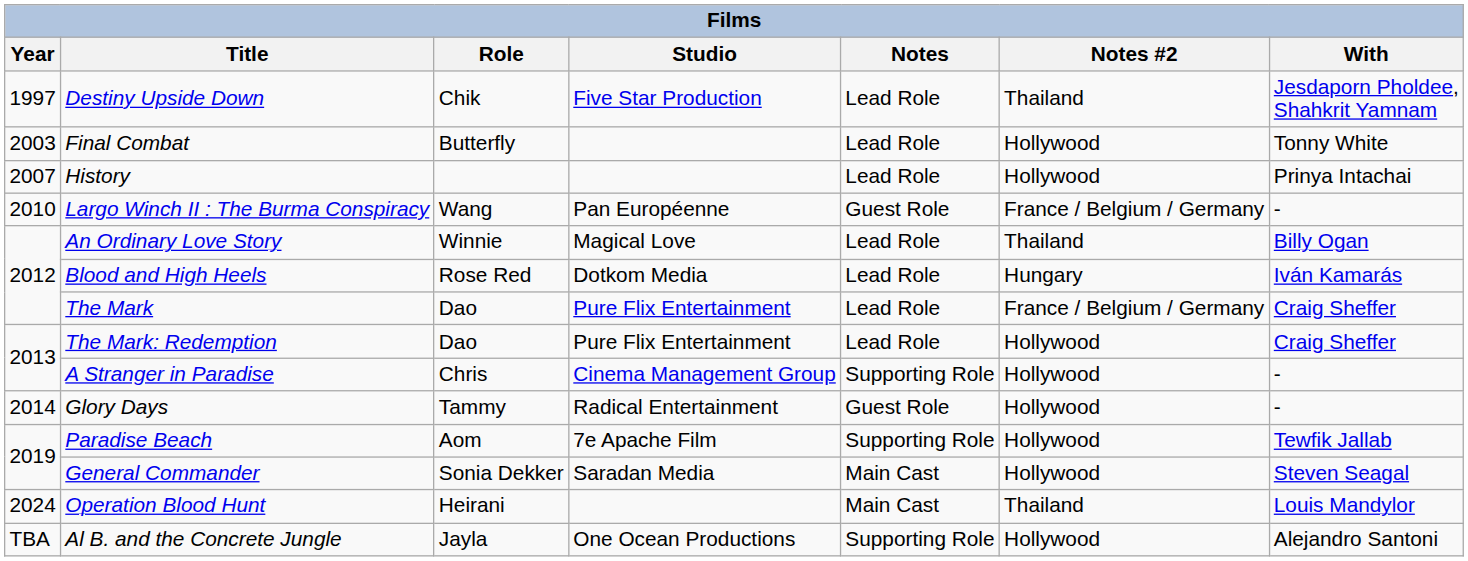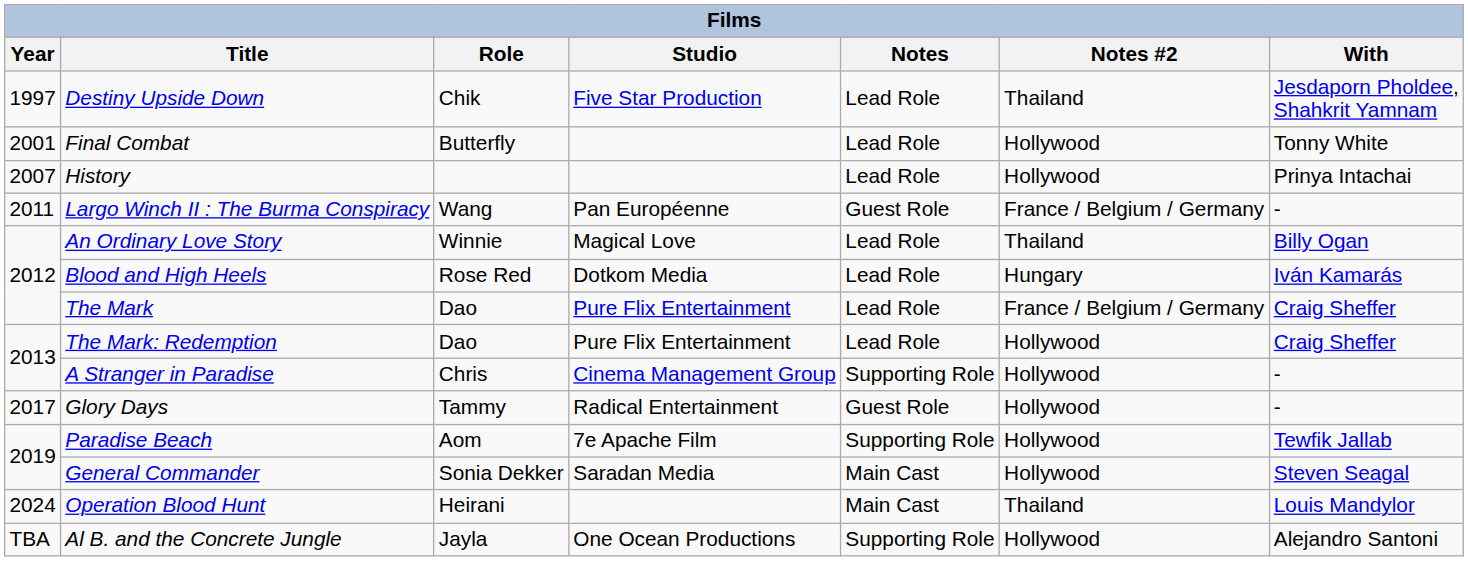 <table class="wikitable">
 <tr>
 <th colspan="7" style="background: LightSteelBlue;">Films</th>
 </tr>
 <tr>
 <th>Year</th>
 <th>Title</th>
 <th>Role</th>
 <th>Studio</th>
 <th>Notes</th>
 <th>Notes #2</th>
 <th>With</th>
 </tr>
 <tr>
 <td>1997</td>
 <td><em><a href='#'>Destiny Upside Down</a></em></td>
 <td>Chik</td>
 <td><a href='#'>Five Star Production</a></td>
 <td>Lead Role</td>
 <td>Thailand</td>
 <td><a href='#'>Jesdaporn Pholdee</a>,<br><a href='#'>Shahkrit Yamnam</a></td>
 </tr>
 <tr>
-<td>2003</td>
+<td>2001</td>
 <td><em>Final Combat</em></td>
 <td>Butterfly</td>
 <td></td>
 <td>Lead Role</td>
 <td>Hollywood</td>
 <td>Tonny White</td>
 </tr>
 <tr>
 <td>2007</td>
 <td><em>History</em></td>
 <td></td>
 <td></td>
 <td>Lead Role</td>
 <td>Hollywood</td>
 <td>Prinya Intachai</td>
 </tr>
 <tr>
-<td>2010</td>
+<td>2011</td>
 <td><em><a href='#'>Largo Winch II : The Burma Conspiracy</a></em></td>
 <td>Wang</td>
 <td>Pan Européenne</td>
 <td>Guest Role</td>
 <td>France / Belgium / Germany</td>
 <td>-</td>
 </tr>
 <tr>
 <td rowspan="3">2012</td>
 <td><em><a href='#'>An Ordinary Love Story</a></em></td>
 <td>Winnie</td>
 <td>Magical Love</td>
 <td>Lead Role</td>
 <td>Thailand</td>
 <td><a href='#'>Billy Ogan</a></td>
 </tr>
 <tr>
 <td><em><a href='#'>Blood and High Heels</a></em></td>
 <td>Rose Red</td>
 <td>Dotkom Media</td>
 <td>Lead Role</td>
 <td>Hungary</td>
 <td><a href='#'>Iván Kamarás</a></td>
 </tr>
 <tr>
 <td><a href='#'><em>The Mark</em></a></td>
 <td>Dao</td>
 <td><a href='#'>Pure Flix Entertainment</a></td>
 <td>Lead Role</td>
 <td>France / Belgium / Germany</td>
 <td><a href='#'>Craig Sheffer</a></td>
 </tr>
 <tr>
 <td rowspan="2">2013</td>
 <td><em><a href='#'>The Mark: Redemption</a></em></td>
 <td>Dao</td>
 <td>Pure Flix Entertainment</td>
 <td>Lead Role</td>
 <td>Hollywood</td>
 <td><a href='#'>Craig Sheffer</a></td>
 </tr>
 <tr>
 <td><em><a href='#'>A Stranger in Paradise</a></em></td>
 <td>Chris</td>
 <td><a href='#'>Cinema Management Group</a></td>
 <td>Supporting Role</td>
 <td>Hollywood</td>
 <td>-</td>
 </tr>
 <tr>
-<td>2014</td>
+<td>2017</td>
 <td><em>Glory Days</em></td>
 <td>Tammy</td>
 <td>Radical Entertainment</td>
 <td>Guest Role</td>
 <td>Hollywood</td>
 <td>-</td>
 </tr>
 <tr>
 <td rowspan="2">2019</td>
 <td><em><a href='#'>Paradise Beach</a></em></td>
 <td>Aom</td>
 <td>7e Apache Film</td>
 <td>Supporting Role</td>
 <td>Hollywood</td>
 <td><a href='#'>Tewfik Jallab</a></td>
 </tr>
 <tr>
 <td><em><a href='#'>General Commander</a></em></td>
 <td>Sonia Dekker</td>
 <td>Saradan Media</td>
 <td>Main Cast</td>
 <td>Hollywood</td>
 <td><a href='#'>Steven Seagal</a></td>
 </tr>
 <tr>
 <td>2024</td>
 <td><em><a href='#'>Operation Blood Hunt</a></em></td>
 <td>Heirani</td>
 <td></td>
 <td>Main Cast</td>
 <td>Thailand</td>
 <td><a href='#'>Louis Mandylor</a></td>
 </tr>
 <tr>
 <td>TBA</td>
 <td><em>Al B. and the Concrete Jungle</em></td>
 <td>Jayla</td>
 <td>One Ocean Productions</td>
 <td>Supporting Role</td>
 <td>Hollywood</td>
 <td>Alejandro Santoni</td>
 </tr>
 </table>
